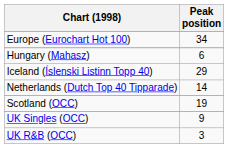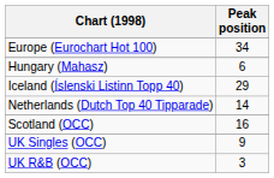 <table class="wikitable sortable">
 <tr>
 <th>Chart (1998)</th>
 <th>Peak<br>position</th>
 </tr>
 <tr>
 </tr>
 <tr>
 <td>Europe (<a href='#'>Eurochart Hot 100</a>)</td>
 <td align="center">34</td>
 </tr>
 <tr>
 </tr>
 <tr>
 </tr>
 <tr>
 <td>Hungary (<a href='#'>Mahasz</a>)</td>
 <td align="center">6</td>
 </tr>
 <tr>
 <td>Iceland (<a href='#'>Íslenski Listinn Topp 40</a>)</td>
 <td align="center">29</td>
 </tr>
 <tr>
 <td>Netherlands (<a href='#'>Dutch Top 40 Tipparade</a>)</td>
 <td align="center">14</td>
 </tr>
 <tr>
 </tr>
 <tr>
 </tr>
 <tr>
 </tr>
 <tr>
 <td>Scotland (<a href='#'>OCC</a>)</td>
-<td align="center">19</td>
+<td align="center">16</td>
 </tr>
 <tr>
 </tr>
 <tr>
 <td><a href='#'>UK Singles</a> (<a href='#'>OCC</a>)</td>
 <td align="center">9</td>
 </tr>
 <tr>
 <td><a href='#'>UK R&B</a> (<a href='#'>OCC</a>)</td>
 <td align="center">3</td>
 </tr>
 </table>
